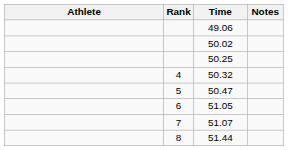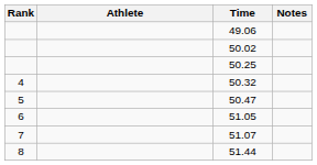 <table class="wikitable" style="text-align:center">
 <tr>
+<th width=40>Rank</th>
 <th width=250>Athlete</th>
-<th width=40>Rank</th>
 <th width=80>Time</th>
 <th width=50>Notes</th>
 </tr>
 <tr>
+<td></td>
 <td align=left></td>
-<td></td>
 <td>49.06</td>
 <td></td>
 </tr>
 <tr>
+<td></td>
 <td align=left></td>
-<td></td>
 <td>50.02</td>
 <td></td>
 </tr>
 <tr>
+<td></td>
 <td align=left></td>
-<td></td>
 <td>50.25</td>
 <td></td>
 </tr>
 <tr>
+<td>4</td>
 <td align=left></td>
-<td>4</td>
 <td>50.32</td>
 <td></td>
 </tr>
 <tr>
+<td>5</td>
 <td align=left></td>
-<td>5</td>
 <td>50.47</td>
 <td></td>
 </tr>
 <tr>
+<td>6</td>
 <td align=left></td>
-<td>6</td>
 <td>51.05</td>
 <td></td>
 </tr>
 <tr>
+<td>7</td>
 <td align=left></td>
-<td>7</td>
 <td>51.07</td>
 <td></td>
 </tr>
 <tr>
+<td>8</td>
 <td align=left></td>
-<td>8</td>
 <td>51.44</td>
 <td></td>
 </tr>
 </table>
